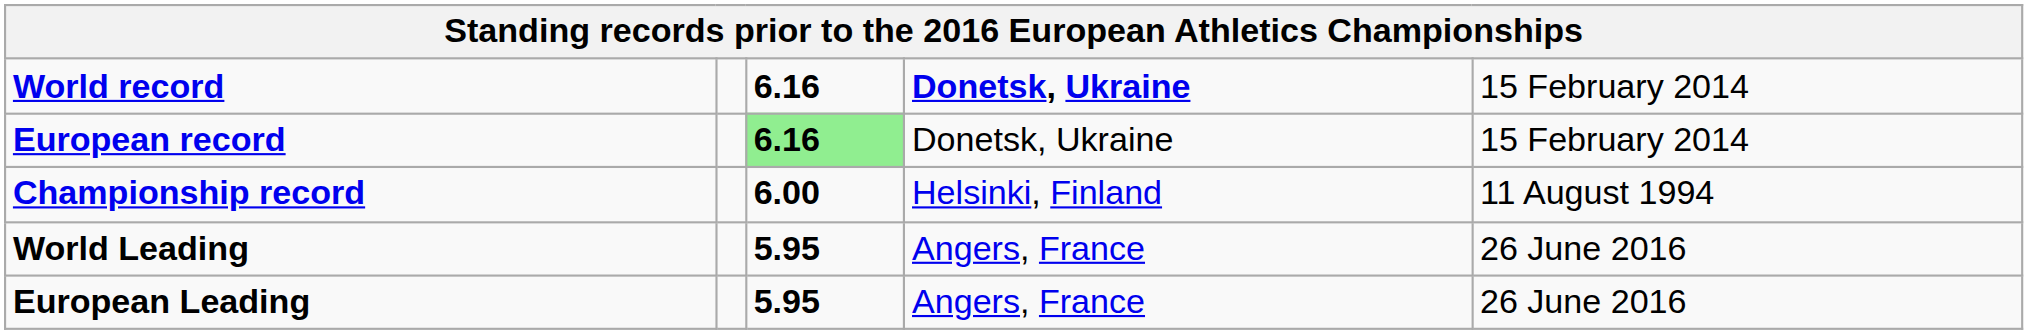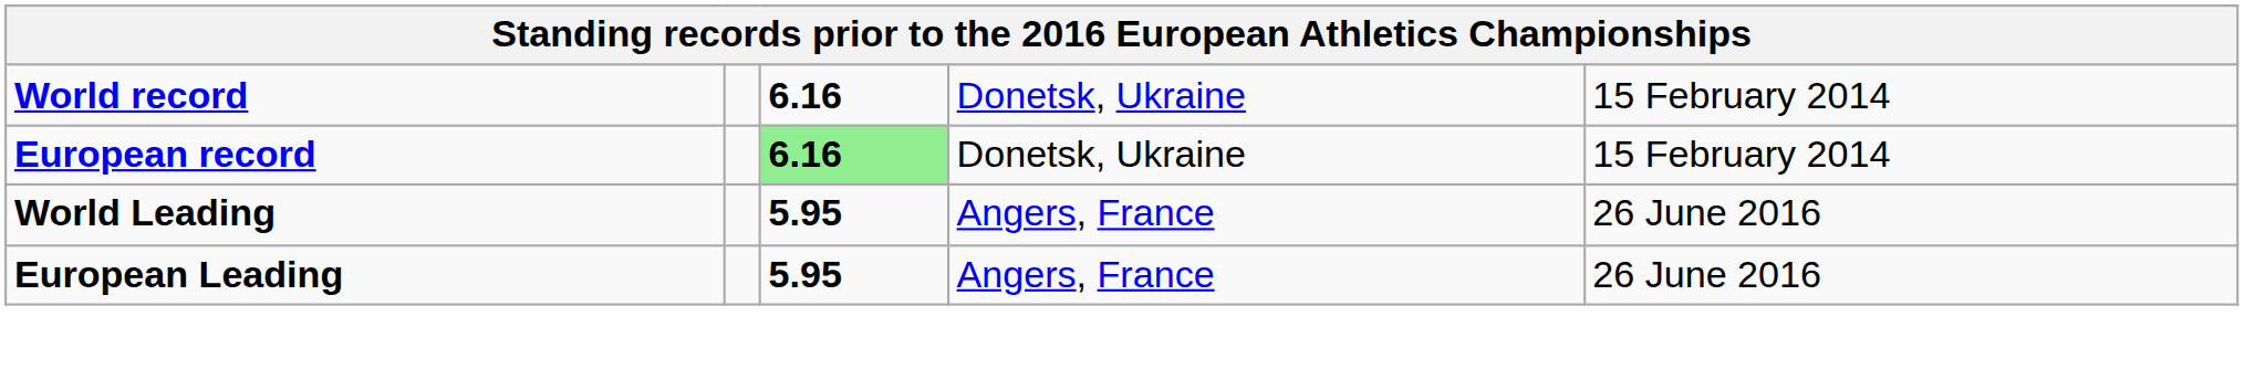 <table class="wikitable" width=75%>
 <tr>
 <th colspan="5">Standing records prior to the 2016 European Athletics Championships</th>
 </tr>
 <tr>
 <td><strong><a href='#'>World record</a></strong></td>
 <td></td>
 <td><strong>6.16</strong></td>
-<td><strong><a href='#'>Donetsk</a>, <a href='#'>Ukraine</a></strong></td>
+<td><a href='#'>Donetsk</a>, <a href='#'>Ukraine</a></td>
 <td>15 February 2014</td>
 </tr>
 <tr>
 <td><strong><a href='#'>European record</a></strong></td>
 <td></td>
 <td style="background: lightgreen;"><strong>6.16</strong></td>
 <td>Donetsk,  Ukraine</td>
 <td>15 February 2014</td>
-</tr>
-<tr>
-<td><strong><a href='#'>Championship record</a></strong></td>
-<td></td>
-<td><strong>6.00</strong></td>
-<td><a href='#'>Helsinki</a>, <a href='#'>Finland</a></td>
-<td>11 August 1994</td>
 </tr>
 <tr>
 <td><strong>World Leading</strong></td>
 <td></td>
 <td><strong>5.95</strong></td>
 <td><a href='#'>Angers</a>, <a href='#'>France</a></td>
 <td>26 June 2016</td>
 </tr>
 <tr>
 <td><strong>European Leading</strong></td>
 <td></td>
 <td><strong>5.95</strong></td>
 <td><a href='#'>Angers</a>, <a href='#'>France</a></td>
 <td>26 June 2016</td>
 </tr>
 </table>
